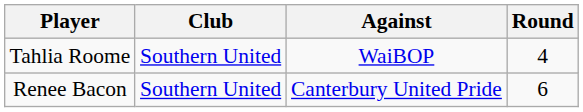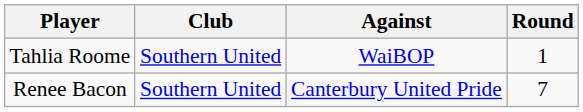 <table class="wikitable" style="text-align:center;">
 <tr>
 <th>Player</th>
 <th>Club</th>
 <th>Against</th>
 <th>Round</th>
 </tr>
 <tr>
 <td>Tahlia Roome</td>
 <td><a href='#'>Southern United</a></td>
 <td><a href='#'>WaiBOP</a></td>
-<td>4</td>
+<td>1</td>
 </tr>
 <tr>
 <td>Renee Bacon</td>
 <td><a href='#'>Southern United</a></td>
 <td><a href='#'>Canterbury United Pride</a></td>
-<td>6</td>
+<td>7</td>
 </tr>
 </table>
